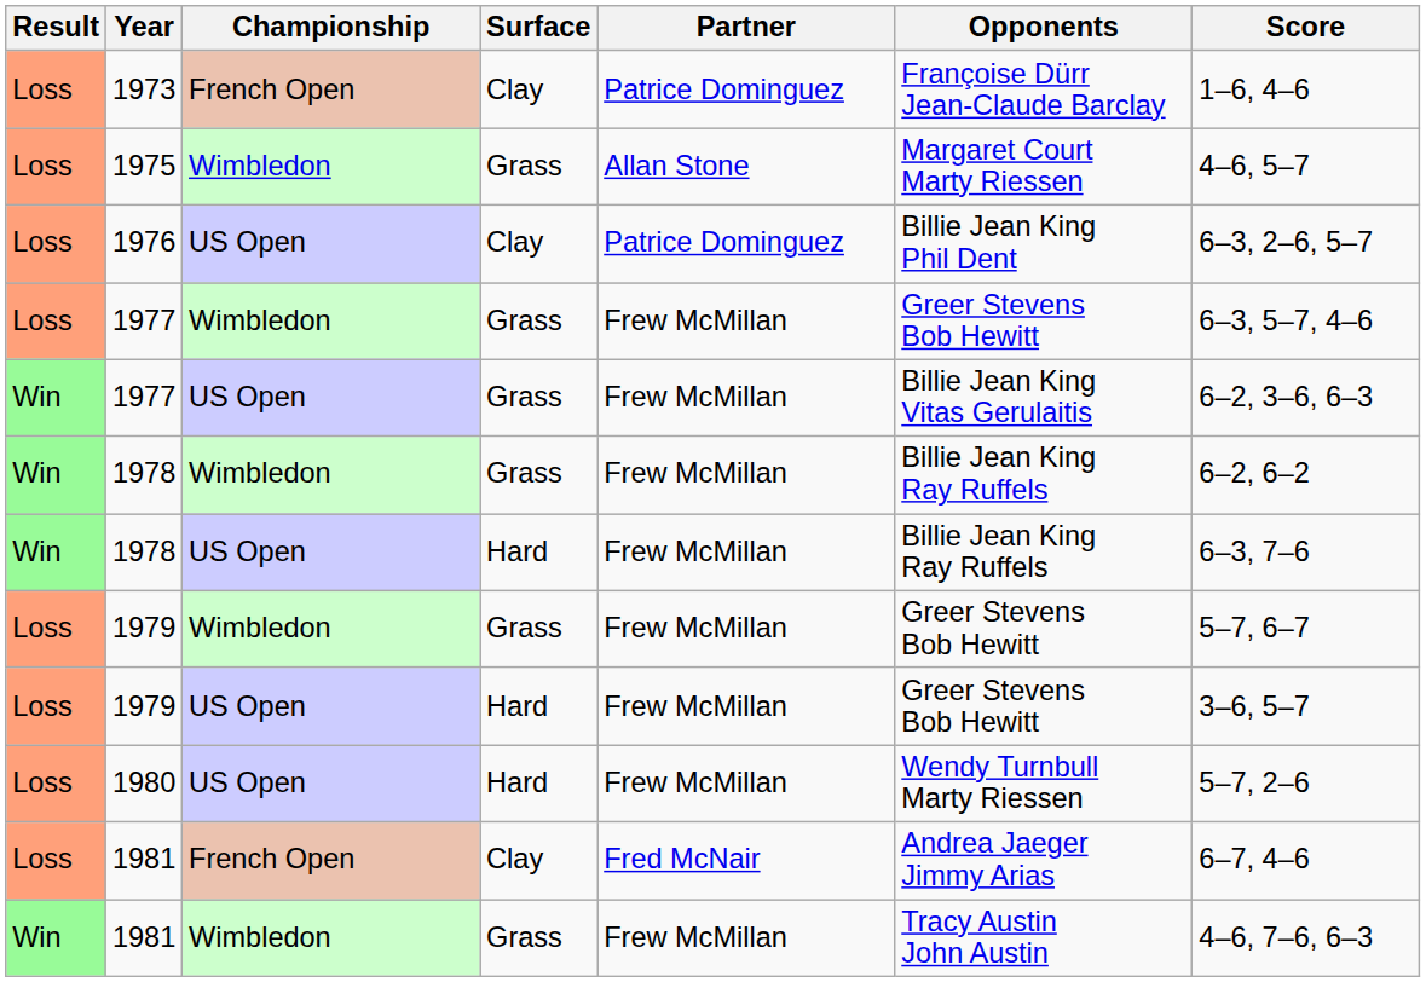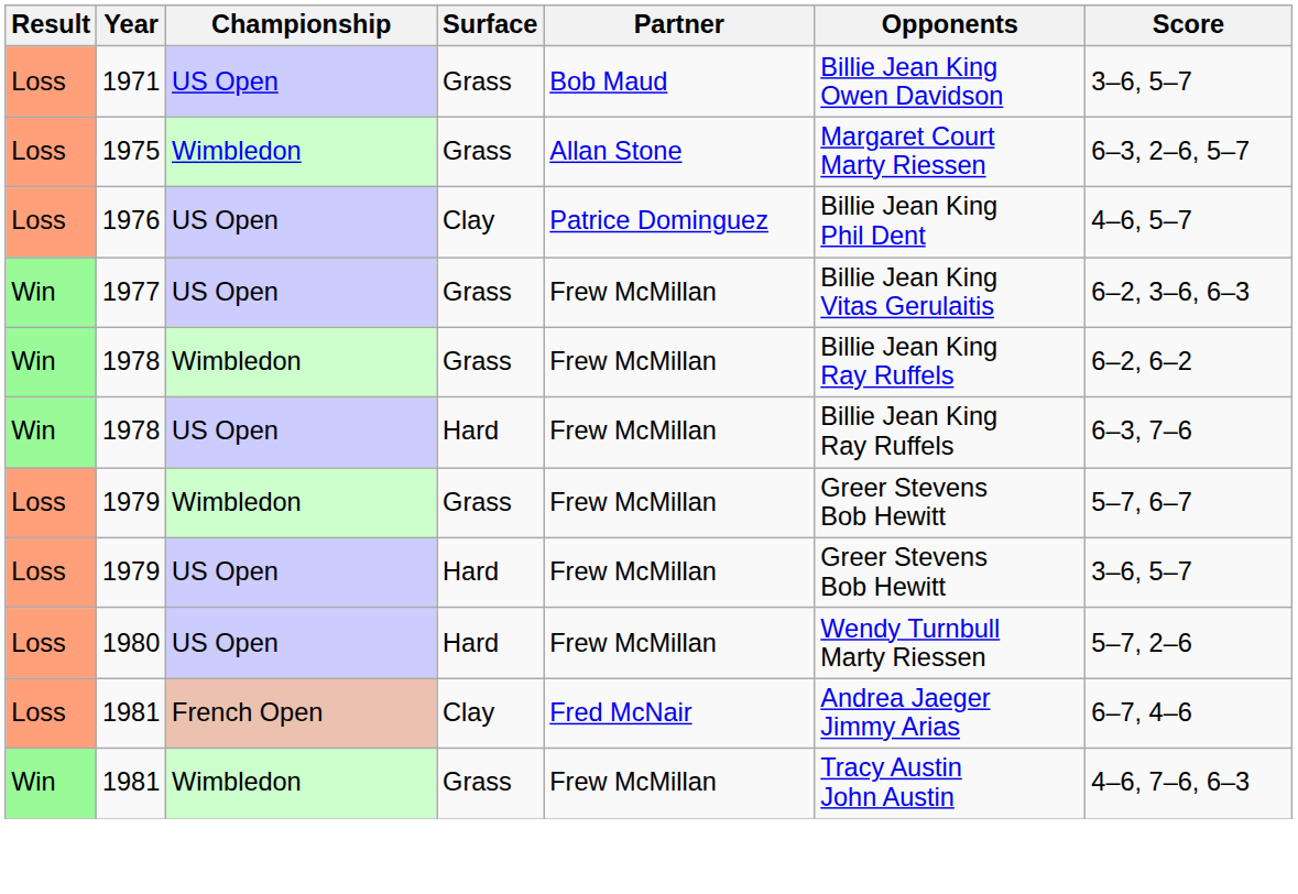 <table class="sortable wikitable">
 <tr>
 <th style="width:40px">Result</th>
 <th style="width:30px">Year</th>
 <th style="width:160px">Championship</th>
 <th style="width:50px">Surface</th>
 <th style="width:160px">Partner</th>
 <th style="width:160px">Opponents</th>
 <th style="width:120px" class="unsortable">Score</th>
 </tr>
 <tr>
 <td style="background:#ffa07a;">Loss</td>
-<td>1973</td>
-<td style="background:#ebc2af;">French Open</td>
-<td>Clay</td>
-<td> <a href='#'>Patrice Dominguez</a></td>
-<td> <a href='#'>Françoise Dürr</a><br> <a href='#'>Jean-Claude Barclay</a></td>
-<td>1–6, 4–6</td>
+<td>1971</td>
+<td style="background:#ccf;"><a href='#'>US Open</a></td>
+<td>Grass</td>
+<td> <a href='#'>Bob Maud</a></td>
+<td> <a href='#'>Billie Jean King</a><br> <a href='#'>Owen Davidson</a></td>
+<td>3–6, 5–7</td>
 </tr>
 <tr>
 <td style="background:#ffa07a;">Loss</td>
 <td>1975</td>
 <td style="background:#cfc;"><a href='#'>Wimbledon</a></td>
 <td>Grass</td>
 <td> <a href='#'>Allan Stone</a></td>
 <td> <a href='#'>Margaret Court</a><br> <a href='#'>Marty Riessen</a></td>
-<td>4–6, 5–7</td>
+<td>6–3, 2–6, 5–7</td>
 </tr>
 <tr>
 <td style="background:#ffa07a;">Loss</td>
 <td>1976</td>
 <td style="background:#ccf;">US Open</td>
 <td>Clay</td>
 <td> <a href='#'>Patrice Dominguez</a></td>
 <td> Billie Jean King<br> <a href='#'>Phil Dent</a></td>
-<td>6–3, 2–6, 5–7</td>
-</tr>
-<tr>
-<td style="background:#ffa07a;">Loss</td>
-<td>1977</td>
-<td style="background:#cfc;">Wimbledon</td>
-<td>Grass</td>
-<td> Frew McMillan</td>
-<td> <a href='#'>Greer Stevens</a><br> <a href='#'>Bob Hewitt</a></td>
-<td>6–3, 5–7, 4–6</td>
+<td>4–6, 5–7</td>
 </tr>
 <tr>
 <td style="background:#98fb98;">Win</td>
 <td>1977</td>
 <td style="background:#ccf;">US Open</td>
 <td>Grass</td>
 <td> Frew McMillan</td>
 <td> Billie Jean King<br> <a href='#'>Vitas Gerulaitis</a></td>
 <td>6–2, 3–6, 6–3</td>
 </tr>
 <tr>
 <td style="background:#98fb98;">Win</td>
 <td>1978</td>
 <td style="background:#cfc;">Wimbledon</td>
 <td>Grass</td>
 <td> Frew McMillan</td>
 <td> Billie Jean King<br> <a href='#'>Ray Ruffels</a></td>
 <td>6–2, 6–2</td>
 </tr>
 <tr>
 <td style="background:#98fb98;">Win</td>
 <td>1978</td>
 <td style="background:#ccf;">US Open</td>
 <td>Hard</td>
 <td> Frew McMillan</td>
 <td> Billie Jean King<br> Ray Ruffels</td>
 <td>6–3, 7–6</td>
 </tr>
 <tr>
 <td style="background:#ffa07a;">Loss</td>
 <td>1979</td>
 <td style="background:#cfc;">Wimbledon</td>
 <td>Grass</td>
 <td> Frew McMillan</td>
 <td> Greer Stevens<br> Bob Hewitt</td>
 <td>5–7, 6–7</td>
 </tr>
 <tr>
 <td style="background:#ffa07a;">Loss</td>
 <td>1979</td>
 <td style="background:#ccf;">US Open</td>
 <td>Hard</td>
 <td> Frew McMillan</td>
 <td> Greer Stevens<br> Bob Hewitt</td>
 <td>3–6, 5–7</td>
 </tr>
 <tr>
 <td style="background:#ffa07a;">Loss</td>
 <td>1980</td>
 <td style="background:#ccf;">US Open</td>
 <td>Hard</td>
 <td> Frew McMillan</td>
 <td> <a href='#'>Wendy Turnbull</a><br> Marty Riessen</td>
 <td>5–7, 2–6</td>
 </tr>
 <tr>
 <td style="background:#ffa07a;">Loss</td>
 <td>1981</td>
 <td style="background:#ebc2af;">French Open</td>
 <td>Clay</td>
 <td> <a href='#'>Fred McNair</a></td>
 <td> <a href='#'>Andrea Jaeger</a><br> <a href='#'>Jimmy Arias</a></td>
 <td>6–7, 4–6</td>
 </tr>
 <tr>
 <td style="background:#98fb98;">Win</td>
 <td>1981</td>
 <td style="background:#cfc;">Wimbledon</td>
 <td>Grass</td>
 <td> Frew McMillan</td>
 <td> <a href='#'>Tracy Austin</a><br> <a href='#'>John Austin</a></td>
 <td>4–6, 7–6, 6–3</td>
 </tr>
 </table>
